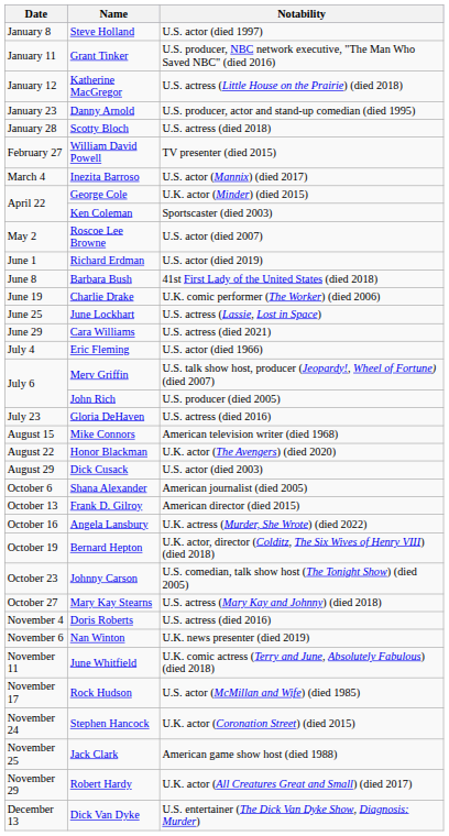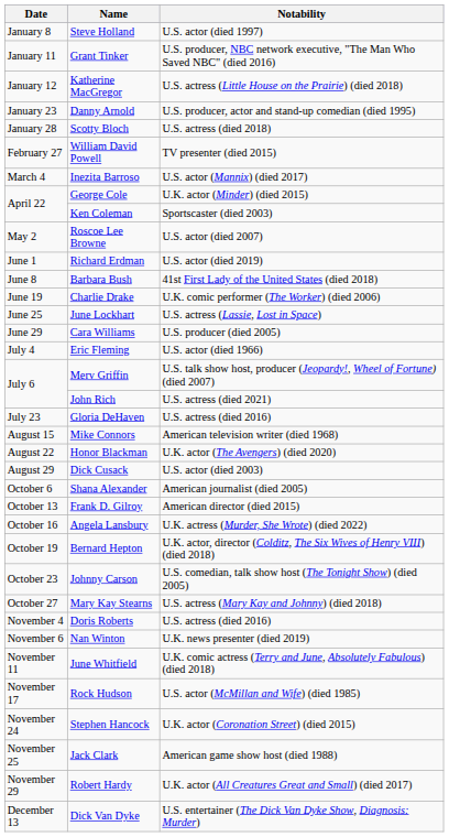 <table width=100% class="wikitable">
 <tr bgcolor="#ccccff" align="left">
 <th>Date</th>
 <th>Name</th>
 <th>Notability</th>
 </tr>
 <tr>
 <td>January 8</td>
 <td><a href='#'>Steve Holland</a></td>
 <td>U.S. actor (died 1997)</td>
 </tr>
 <tr>
 <td>January 11</td>
 <td><a href='#'>Grant Tinker</a></td>
 <td>U.S. producer, <a href='#'>NBC</a> network executive, "The Man Who Saved NBC" (died 2016)</td>
 </tr>
 <tr>
 <td>January 12</td>
 <td><a href='#'>Katherine MacGregor</a></td>
 <td>U.S. actress (<em><a href='#'>Little House on the Prairie</a></em>) (died 2018)</td>
 </tr>
 <tr>
 <td>January 23</td>
 <td><a href='#'>Danny Arnold</a></td>
 <td>U.S. producer, actor and stand-up comedian (died 1995)</td>
 </tr>
 <tr>
 <td>January 28</td>
 <td><a href='#'>Scotty Bloch</a></td>
 <td>U.S. actress (died 2018)</td>
 </tr>
 <tr>
 <td>February 27</td>
 <td><a href='#'>William David Powell</a></td>
 <td>TV presenter (died 2015)</td>
 </tr>
 <tr>
 <td>March 4</td>
 <td><a href='#'>Inezita Barroso</a></td>
 <td>U.S. actor (<em><a href='#'>Mannix</a></em>) (died 2017)</td>
 </tr>
 <tr>
 <td rowspan=2>April 22</td>
 <td><a href='#'>George Cole</a></td>
 <td>U.K. actor (<em><a href='#'>Minder</a></em>) (died 2015)</td>
 </tr>
 <tr>
 <td><a href='#'>Ken Coleman</a></td>
 <td>Sportscaster (died 2003)</td>
 </tr>
 <tr>
 <td>May 2</td>
 <td><a href='#'>Roscoe Lee Browne</a></td>
 <td>U.S. actor (died 2007)</td>
 </tr>
 <tr>
 <td>June 1</td>
 <td><a href='#'>Richard Erdman</a></td>
 <td>U.S. actor (died 2019)</td>
 </tr>
 <tr>
 <td>June 8</td>
 <td><a href='#'>Barbara Bush</a></td>
 <td>41st <a href='#'>First Lady of the United States</a> (died 2018)</td>
 </tr>
 <tr>
 <td>June 19</td>
 <td><a href='#'>Charlie Drake</a></td>
 <td>U.K. comic performer (<em><a href='#'>The Worker</a></em>) (died 2006)</td>
 </tr>
 <tr>
 <td>June 25</td>
 <td><a href='#'>June Lockhart</a></td>
 <td>U.S. actress (<em><a href='#'>Lassie</a></em>, <em><a href='#'>Lost in Space</a></em>)</td>
 </tr>
 <tr>
 <td>June 29</td>
 <td><a href='#'>Cara Williams</a></td>
-<td>U.S. actress (died 2021)</td>
+<td>U.S. producer (died 2005)</td>
 </tr>
 <tr>
 <td>July 4</td>
 <td><a href='#'>Eric Fleming</a></td>
 <td>U.S. actor (died 1966)</td>
 </tr>
 <tr>
 <td rowspan=2>July 6</td>
 <td><a href='#'>Merv Griffin</a></td>
 <td>U.S. talk show host, producer (<em><a href='#'>Jeopardy!</a></em>, <em><a href='#'>Wheel of Fortune</a>)</em> (died 2007)</td>
 </tr>
 <tr>
 <td><a href='#'>John Rich</a></td>
-<td>U.S. producer (died 2005)</td>
+<td>U.S. actress (died 2021)</td>
 </tr>
 <tr>
 <td>July 23</td>
 <td><a href='#'>Gloria DeHaven</a></td>
 <td>U.S. actress (died 2016)</td>
 </tr>
 <tr>
 <td>August 15</td>
 <td><a href='#'>Mike Connors</a></td>
 <td>American television writer (died 1968)</td>
 </tr>
 <tr>
 <td>August 22</td>
 <td><a href='#'>Honor Blackman</a></td>
 <td>U.K. actor (<em><a href='#'>The Avengers</a></em>) (died 2020)</td>
 </tr>
 <tr>
 <td>August 29</td>
 <td><a href='#'>Dick Cusack</a></td>
 <td>U.S. actor (died 2003)</td>
 </tr>
 <tr>
 <td>October 6</td>
 <td><a href='#'>Shana Alexander</a></td>
 <td>American journalist (died 2005)</td>
 </tr>
 <tr>
 <td>October 13</td>
 <td><a href='#'>Frank D. Gilroy</a></td>
 <td>American director (died 2015)</td>
 </tr>
 <tr>
 <td>October 16</td>
 <td><a href='#'>Angela Lansbury</a></td>
 <td>U.K. actress (<em><a href='#'>Murder, She Wrote</a></em>) (died 2022)</td>
 </tr>
 <tr>
 <td>October 19</td>
 <td><a href='#'>Bernard Hepton</a></td>
 <td>U.K. actor, director (<em><a href='#'>Colditz</a></em>, <em><a href='#'>The Six Wives of Henry VIII</a></em>) (died 2018)</td>
 </tr>
 <tr>
 <td>October 23</td>
 <td><a href='#'>Johnny Carson</a></td>
 <td>U.S. comedian, talk show host (<em><a href='#'>The Tonight Show</a></em>) (died 2005)</td>
 </tr>
 <tr>
 <td>October 27</td>
 <td><a href='#'>Mary Kay Stearns</a></td>
 <td>U.S. actress (<em><a href='#'>Mary Kay and Johnny</a></em>) (died 2018)</td>
 </tr>
 <tr>
 <td>November 4</td>
 <td><a href='#'>Doris Roberts</a></td>
 <td>U.S. actress (died 2016)</td>
 </tr>
 <tr>
 <td>November 6</td>
 <td><a href='#'>Nan Winton</a></td>
 <td>U.K. news presenter (died 2019)</td>
 </tr>
 <tr>
 <td>November 11</td>
 <td><a href='#'>June Whitfield</a></td>
 <td>U.K. comic actress (<em><a href='#'>Terry and June</a></em>, <em><a href='#'>Absolutely Fabulous</a></em>) (died 2018)</td>
 </tr>
 <tr>
 <td>November 17</td>
 <td><a href='#'>Rock Hudson</a></td>
 <td>U.S. actor (<em><a href='#'>McMillan and Wife</a></em>) (died 1985)</td>
 </tr>
 <tr>
 <td>November 24</td>
 <td><a href='#'>Stephen Hancock</a></td>
 <td>U.K. actor (<em><a href='#'>Coronation Street</a></em>) (died 2015)</td>
 </tr>
 <tr>
 <td>November 25</td>
 <td><a href='#'>Jack Clark</a></td>
 <td>American game show host (died 1988)</td>
 </tr>
 <tr>
 <td>November 29</td>
 <td><a href='#'>Robert Hardy</a></td>
 <td>U.K. actor (<em><a href='#'>All Creatures Great and Small</a></em>) (died 2017)</td>
 </tr>
 <tr>
 <td>December 13</td>
 <td><a href='#'>Dick Van Dyke</a></td>
 <td>U.S. entertainer (<em><a href='#'>The Dick Van Dyke Show</a></em>, <em><a href='#'>Diagnosis: Murder</a></em>)</td>
 </tr>
 </table>
